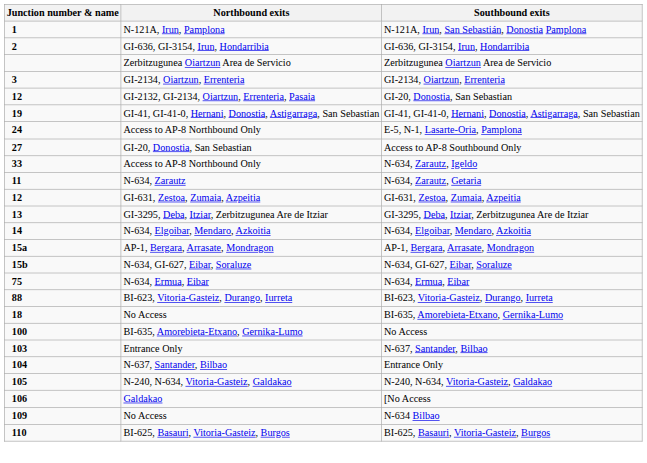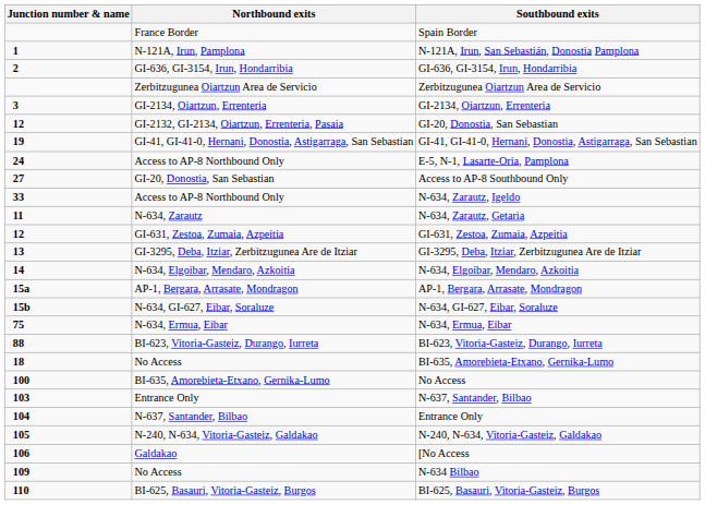 <table class="wikitable" style="font-size: 95%;">
 <tr>
 <th>Junction number & name</th>
 <th>Northbound exits</th>
 <th>Southbound exits</th>
+</tr>
+<tr>
+<td></td>
+<td>France Border</td>
+<td>Spain Border</td>
 </tr>
 <tr>
 <td><span>  <strong>1</strong> </span></td>
 <td>N-121A, <a href='#'>Irun</a>, <a href='#'>Pamplona</a></td>
 <td>N-121A, <a href='#'>Irun</a>, <a href='#'>San Sebastián</a>, <a href='#'>Donostia</a> <a href='#'>Pamplona</a></td>
 </tr>
 <tr>
 <td><span>  <strong>2</strong> </span></td>
 <td>GI-636, GI-3154, <a href='#'>Irun</a>, <a href='#'>Hondarribia</a></td>
 <td>GI-636, GI-3154, <a href='#'>Irun</a>, <a href='#'>Hondarribia</a></td>
 </tr>
 <tr>
 <td></td>
 <td>Zerbitzugunea <a href='#'>Oiartzun</a> Area de Servicio</td>
 <td>Zerbitzugunea <a href='#'>Oiartzun</a> Area de Servicio</td>
 </tr>
 <tr>
 <td><span>  <strong>3</strong> </span></td>
 <td>GI-2134, <a href='#'>Oiartzun</a>, <a href='#'>Errenteria</a></td>
 <td>GI-2134, <a href='#'>Oiartzun</a>, <a href='#'>Errenteria</a></td>
 </tr>
 <tr>
 <td><span>  <strong>12</strong> </span></td>
 <td>GI-2132, GI-2134, <a href='#'>Oiartzun</a>, <a href='#'>Errenteria</a>, <a href='#'>Pasaia</a></td>
 <td>GI-20, <a href='#'>Donostia</a>, San Sebastian</td>
 </tr>
 <tr>
 <td><span>  <strong>19</strong> </span></td>
 <td>GI-41, GI-41-0, <a href='#'>Hernani</a>, <a href='#'>Donostia</a>, <a href='#'>Astigarraga</a>, San Sebastian</td>
 <td>GI-41, GI-41-0, <a href='#'>Hernani</a>, <a href='#'>Donostia</a>, <a href='#'>Astigarraga</a>, San Sebastian</td>
 </tr>
 <tr>
 <td><span>  <strong>24</strong> </span></td>
 <td>Access to AP-8 Northbound Only</td>
 <td>E-5, N-1, <a href='#'>Lasarte-Oria</a>, <a href='#'>Pamplona</a></td>
 </tr>
 <tr>
 <td><span>  <strong>27</strong> </span></td>
 <td>GI-20, <a href='#'>Donostia</a>, San Sebastian</td>
 <td>Access to AP-8 Southbound Only</td>
 </tr>
 <tr>
 <td><span>  <strong>33</strong> </span></td>
 <td>Access to AP-8 Northbound Only</td>
 <td>N-634, <a href='#'>Zarautz</a>, <a href='#'>Igeldo</a></td>
 </tr>
 <tr>
 <td><span>  <strong>11</strong> </span></td>
 <td>N-634, <a href='#'>Zarautz</a></td>
 <td>N-634, <a href='#'>Zarautz</a>, <a href='#'>Getaria</a></td>
 </tr>
 <tr>
 <td><span>  <strong>12</strong> </span></td>
 <td>GI-631, <a href='#'>Zestoa</a>, <a href='#'>Zumaia</a>, <a href='#'>Azpeitia</a></td>
 <td>GI-631, <a href='#'>Zestoa</a>, <a href='#'>Zumaia</a>, <a href='#'>Azpeitia</a></td>
 </tr>
 <tr>
 <td><span>  <strong>13</strong> </span></td>
 <td>GI-3295, <a href='#'>Deba</a>, <a href='#'>Itziar</a>, Zerbitzugunea Are de Itziar</td>
 <td>GI-3295, <a href='#'>Deba</a>, <a href='#'>Itziar</a>, Zerbitzugunea Are de Itziar</td>
 </tr>
 <tr>
 <td><span>  <strong>14</strong> </span></td>
 <td>N-634, <a href='#'>Elgoibar</a>, <a href='#'>Mendaro</a>, <a href='#'>Azkoitia</a></td>
 <td>N-634, <a href='#'>Elgoibar</a>, <a href='#'>Mendaro</a>, <a href='#'>Azkoitia</a></td>
 </tr>
 <tr>
 <td><span>  <strong>15a</strong> </span></td>
 <td>AP-1, <a href='#'>Bergara</a>, <a href='#'>Arrasate</a>, <a href='#'>Mondragon</a></td>
 <td>AP-1, <a href='#'>Bergara</a>, <a href='#'>Arrasate</a>, <a href='#'>Mondragon</a></td>
 </tr>
 <tr>
 <td><span>  <strong>15b</strong> </span></td>
 <td>N-634, GI-627, <a href='#'>Eibar</a>, <a href='#'>Soraluze</a></td>
 <td>N-634, GI-627, <a href='#'>Eibar</a>, <a href='#'>Soraluze</a></td>
 </tr>
 <tr>
 <td><span>  <strong>75</strong> </span></td>
 <td>N-634, <a href='#'>Ermua</a>, <a href='#'>Eibar</a></td>
 <td>N-634, <a href='#'>Ermua</a>, <a href='#'>Eibar</a></td>
 </tr>
 <tr>
 <td><span>  <strong>88</strong> </span></td>
 <td>BI-623, <a href='#'>Vitoria-Gasteiz</a>, <a href='#'>Durango</a>, <a href='#'>Iurreta</a></td>
 <td>BI-623, <a href='#'>Vitoria-Gasteiz</a>, <a href='#'>Durango</a>, <a href='#'>Iurreta</a></td>
 </tr>
 <tr>
 <td><span>  <strong>18</strong> </span></td>
 <td>No Access</td>
 <td>BI-635, <a href='#'>Amorebieta-Etxano</a>, <a href='#'>Gernika-Lumo</a></td>
 </tr>
 <tr>
 <td><span>  <strong>100</strong> </span></td>
 <td>BI-635, <a href='#'>Amorebieta-Etxano</a>, <a href='#'>Gernika-Lumo</a></td>
 <td>No Access</td>
 </tr>
 <tr>
 <td><span>  <strong>103</strong> </span></td>
 <td>Entrance Only</td>
 <td>N-637, <a href='#'>Santander</a>, <a href='#'>Bilbao</a></td>
 </tr>
 <tr>
 <td><span>  <strong>104</strong> </span></td>
 <td>N-637, <a href='#'>Santander</a>, <a href='#'>Bilbao</a></td>
 <td>Entrance Only</td>
 </tr>
 <tr>
 <td><span>  <strong>105</strong> </span></td>
 <td>N-240, N-634, <a href='#'>Vitoria-Gasteiz</a>, <a href='#'>Galdakao</a></td>
 <td>N-240, N-634, <a href='#'>Vitoria-Gasteiz</a>, <a href='#'>Galdakao</a></td>
 </tr>
 <tr>
 <td><span>  <strong>106</strong> </span></td>
 <td><a href='#'>Galdakao</a></td>
 <td>[No Access</td>
 </tr>
 <tr>
 <td><span>  <strong>109</strong> </span></td>
 <td>No Access</td>
 <td>N-634 <a href='#'>Bilbao</a></td>
 </tr>
 <tr>
 <td><span>  <strong>110</strong> </span></td>
 <td>BI-625, <a href='#'>Basauri</a>, <a href='#'>Vitoria-Gasteiz</a>, <a href='#'>Burgos</a></td>
 <td>BI-625, <a href='#'>Basauri</a>, <a href='#'>Vitoria-Gasteiz</a>, <a href='#'>Burgos</a></td>
 </tr>
 </table>
